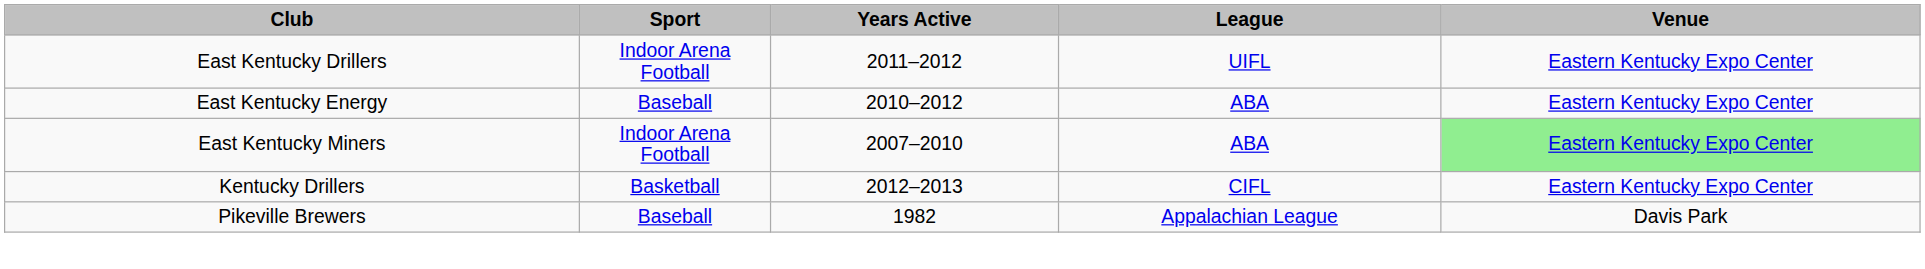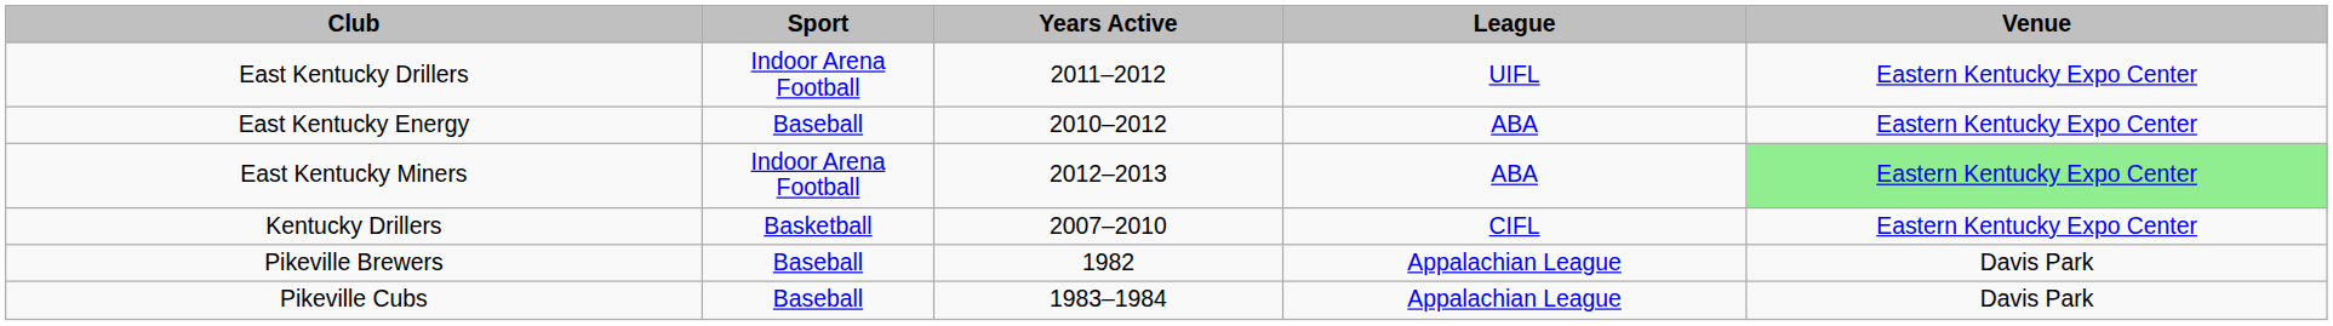 <table class="wikitable" style="font-size: 100%; text-align: center; width: 100%;">
 <tr>
 <th style="width:30%; background: #C0C0C0;">Club</th>
 <th style="width:10%; background: #C0C0C0;">Sport</th>
 <th style="width:15%; background: #C0C0C0;">Years Active</th>
 <th style="width:20%; background: #C0C0C0;">League</th>
 <th style="width:25%; background: #C0C0C0;">Venue</th>
 </tr>
 <tr>
 <td>East Kentucky Drillers</td>
 <td><a href='#'>Indoor Arena Football</a></td>
 <td>2011–2012</td>
 <td><a href='#'>UIFL</a></td>
 <td><a href='#'>Eastern Kentucky Expo Center</a></td>
 </tr>
 <tr>
 <td>East Kentucky Energy</td>
 <td><a href='#'>Baseball</a></td>
 <td>2010–2012</td>
 <td><a href='#'>ABA</a></td>
 <td><a href='#'>Eastern Kentucky Expo Center</a></td>
 </tr>
 <tr>
 <td>East Kentucky Miners</td>
 <td><a href='#'>Indoor Arena Football</a></td>
-<td>2007–2010</td>
+<td>2012–2013</td>
 <td><a href='#'>ABA</a></td>
 <td style="background: lightgreen;"><a href='#'>Eastern Kentucky Expo Center</a></td>
 </tr>
 <tr>
 <td>Kentucky Drillers</td>
 <td><a href='#'>Basketball</a></td>
-<td>2012–2013</td>
+<td>2007–2010</td>
 <td><a href='#'>CIFL</a></td>
 <td><a href='#'>Eastern Kentucky Expo Center</a></td>
 </tr>
 <tr>
 <td>Pikeville Brewers</td>
 <td><a href='#'>Baseball</a></td>
 <td>1982</td>
 <td><a href='#'>Appalachian League</a></td>
 <td>Davis Park</td>
 </tr>
+<tr>
+<td>Pikeville Cubs</td>
+<td><a href='#'>Baseball</a></td>
+<td>1983–1984</td>
+<td><a href='#'>Appalachian League</a></td>
+<td>Davis Park</td>
+</tr>
 </table>
